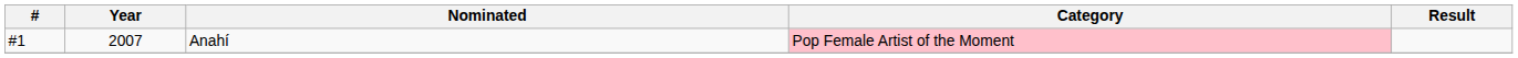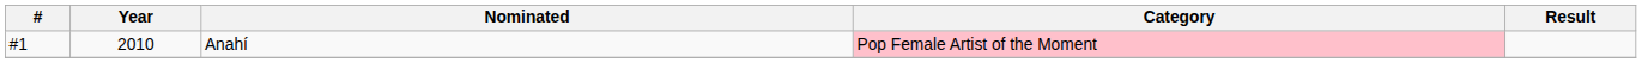 <table class="wikitable" width=100%>
 <tr>
 <th width="2.5%">#</th>
 <th width="5%">Year</th>
 <th width="25%">Nominated</th>
 <th width="25%">Category</th>
 <th width="5%">Result</th>
 </tr>
 <tr>
 <td>#1</td>
-<td rowspan="1" style="text-align:center;">2007</td>
+<td rowspan="1" style="text-align:center;">2010</td>
 <td>Anahí</td>
 <td style="background: pink;">Pop Female Artist of the Moment</td>
 <td></td>
 </tr>
 <tr>
 </tr>
 </table>
